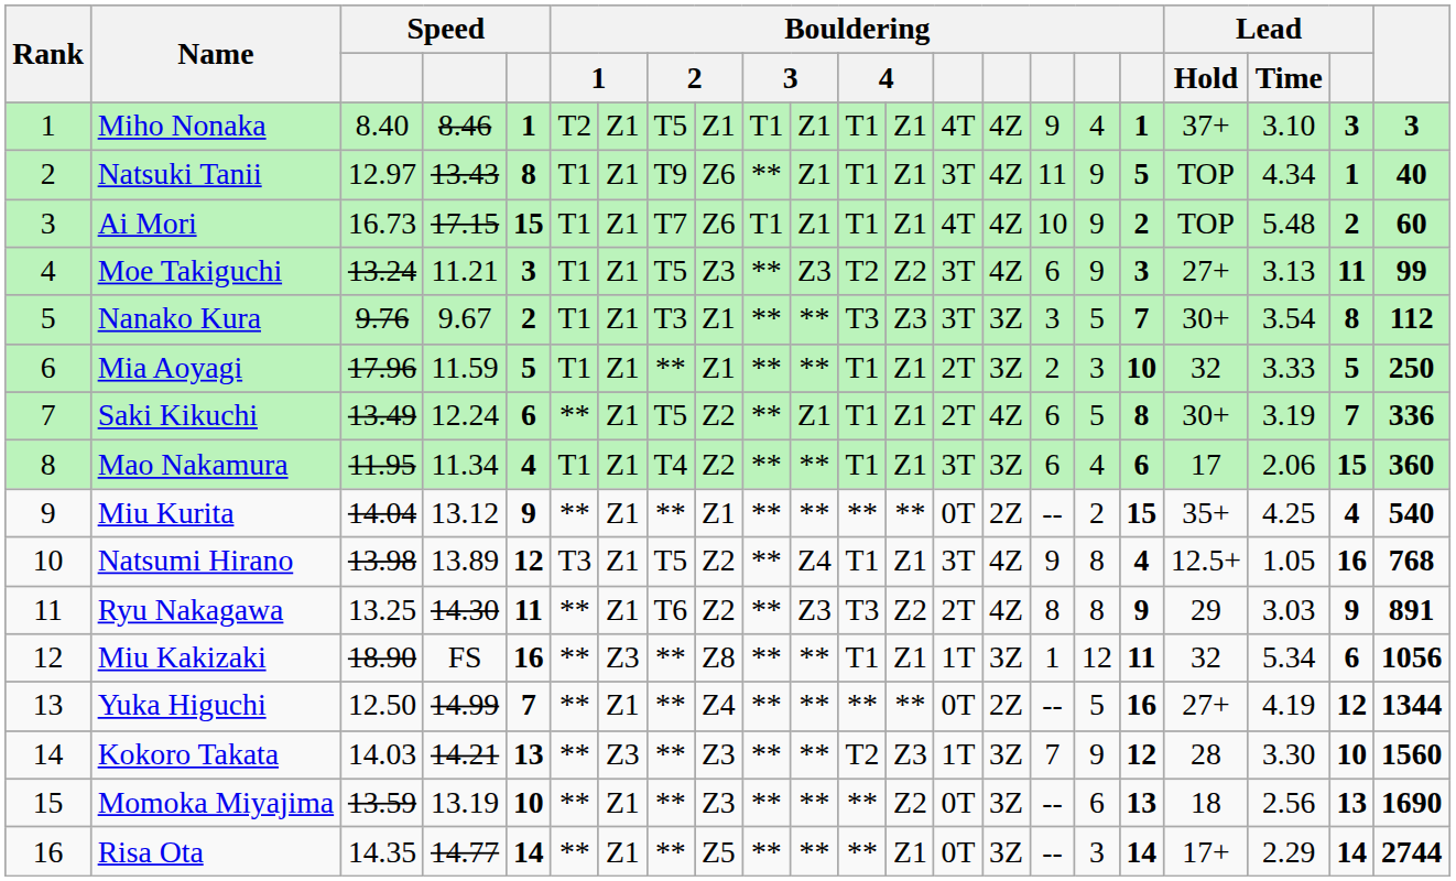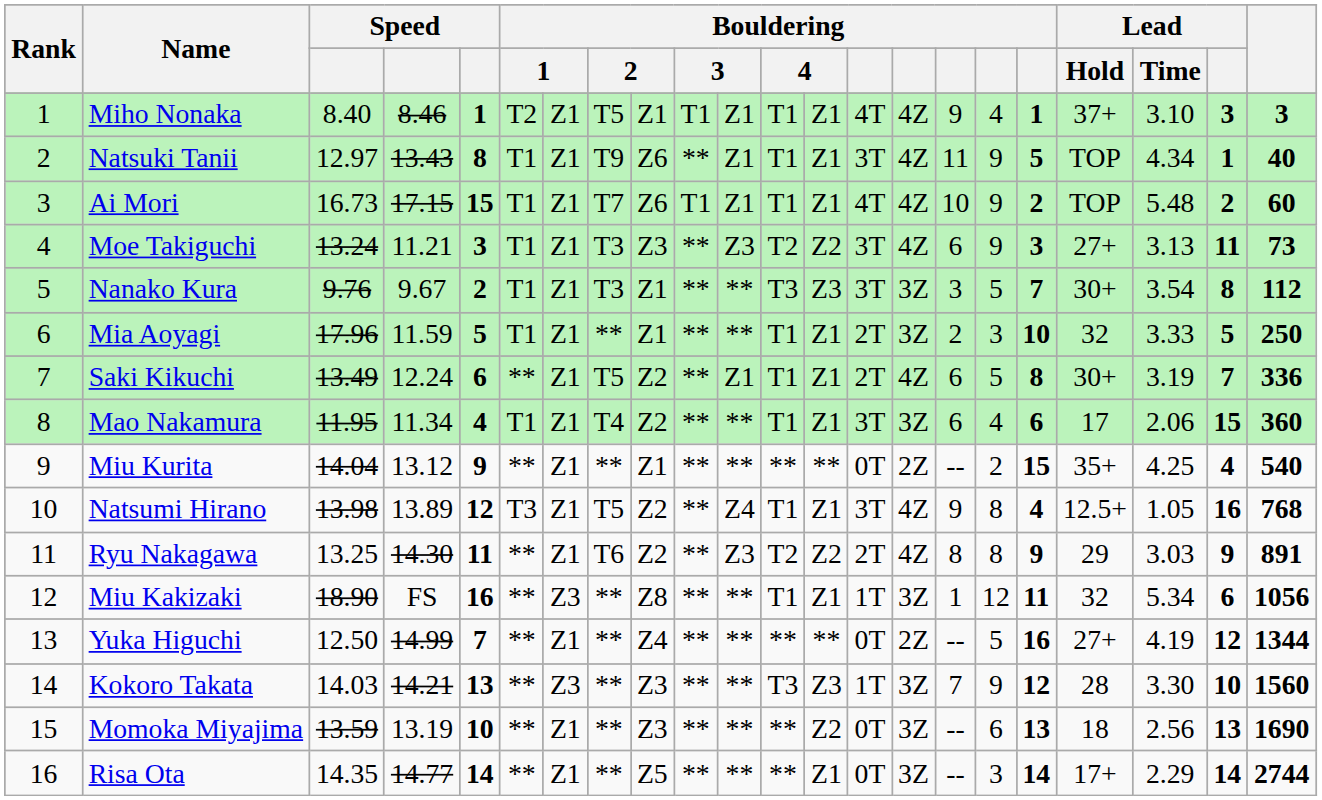 <table class="wikitable sortable" style="text-align:center">
 <tr>
 <th rowspan="2">Rank</th>
 <th rowspan="2">Name</th>
 <th colspan="3">Speed</th>
 <th colspan="13">Bouldering</th>
 <th colspan="3">Lead</th>
 <th rowspan="2"></th>
 </tr>
 <tr>
 <th></th>
 <th></th>
 <th></th>
 <th colspan="2">1</th>
 <th colspan="2">2</th>
 <th colspan="2">3</th>
 <th colspan="2">4</th>
 <th></th>
 <th></th>
 <th></th>
 <th></th>
 <th></th>
 <th>Hold</th>
 <th>Time</th>
 <th></th>
 </tr>
 <tr bgcolor=bbf3bb>
 <td>1</td>
 <td align="left"><a href='#'>Miho Nonaka</a></td>
 <td>8.40</td>
 <td><s>8.46</s></td>
 <td><strong>1</strong></td>
 <td>T2</td>
 <td>Z1</td>
 <td>T5</td>
 <td>Z1</td>
 <td>T1</td>
 <td>Z1</td>
 <td>T1</td>
 <td>Z1</td>
 <td>4T</td>
 <td>4Z</td>
 <td>9</td>
 <td>4</td>
 <td><strong>1</strong></td>
 <td>37+</td>
 <td>3.10</td>
 <td><strong>3</strong></td>
 <td><strong>3</strong></td>
 </tr>
 <tr bgcolor=bbf3bb>
 <td>2</td>
 <td align="left"><a href='#'>Natsuki Tanii</a></td>
 <td>12.97</td>
 <td><s>13.43</s></td>
 <td><strong>8</strong></td>
 <td>T1</td>
 <td>Z1</td>
 <td>T9</td>
 <td>Z6</td>
 <td>**</td>
 <td>Z1</td>
 <td>T1</td>
 <td>Z1</td>
 <td>3T</td>
 <td>4Z</td>
 <td>11</td>
 <td>9</td>
 <td><strong>5</strong></td>
 <td>TOP</td>
 <td>4.34</td>
 <td><strong>1</strong></td>
 <td><strong>40</strong></td>
 </tr>
 <tr bgcolor=bbf3bb>
 <td>3</td>
 <td align="left"><a href='#'>Ai Mori</a></td>
 <td>16.73</td>
 <td><s>17.15</s></td>
 <td><strong>15</strong></td>
 <td>T1</td>
 <td>Z1</td>
 <td>T7</td>
 <td>Z6</td>
 <td>T1</td>
 <td>Z1</td>
 <td>T1</td>
 <td>Z1</td>
 <td>4T</td>
 <td>4Z</td>
 <td>10</td>
 <td>9</td>
 <td><strong>2</strong></td>
 <td>TOP</td>
 <td>5.48</td>
 <td><strong>2</strong></td>
 <td><strong>60</strong></td>
 </tr>
 <tr bgcolor=bbf3bb>
 <td>4</td>
 <td align="left"><a href='#'>Moe Takiguchi</a></td>
 <td><s>13.24</s></td>
 <td>11.21</td>
 <td><strong>3</strong></td>
 <td>T1</td>
 <td>Z1</td>
-<td>T5</td>
+<td>T3</td>
 <td>Z3</td>
 <td>**</td>
 <td>Z3</td>
 <td>T2</td>
 <td>Z2</td>
 <td>3T</td>
 <td>4Z</td>
 <td>6</td>
 <td>9</td>
 <td><strong>3</strong></td>
 <td>27+</td>
 <td>3.13</td>
 <td><strong>11</strong></td>
-<td><strong>99</strong></td>
+<td><strong>73</strong></td>
 </tr>
 <tr bgcolor=bbf3bb>
 <td>5</td>
 <td align="left"><a href='#'>Nanako Kura</a></td>
 <td><s>9.76</s></td>
 <td>9.67</td>
 <td><strong>2</strong></td>
 <td>T1</td>
 <td>Z1</td>
 <td>T3</td>
 <td>Z1</td>
 <td>**</td>
 <td>**</td>
 <td>T3</td>
 <td>Z3</td>
 <td>3T</td>
 <td>3Z</td>
 <td>3</td>
 <td>5</td>
 <td><strong>7</strong></td>
 <td>30+</td>
 <td>3.54</td>
 <td><strong>8</strong></td>
 <td><strong>112</strong></td>
 </tr>
 <tr bgcolor=bbf3bb>
 <td>6</td>
 <td align="left"><a href='#'>Mia Aoyagi</a></td>
 <td><s>17.96</s></td>
 <td>11.59</td>
 <td><strong>5</strong></td>
 <td>T1</td>
 <td>Z1</td>
 <td>**</td>
 <td>Z1</td>
 <td>**</td>
 <td>**</td>
 <td>T1</td>
 <td>Z1</td>
 <td>2T</td>
 <td>3Z</td>
 <td>2</td>
 <td>3</td>
 <td><strong>10</strong></td>
 <td>32</td>
 <td>3.33</td>
 <td><strong>5</strong></td>
 <td><strong>250</strong></td>
 </tr>
 <tr bgcolor=bbf3bb>
 <td>7</td>
 <td align="left"><a href='#'>Saki Kikuchi</a></td>
 <td><s>13.49</s></td>
 <td>12.24</td>
 <td><strong>6</strong></td>
 <td>**</td>
 <td>Z1</td>
 <td>T5</td>
 <td>Z2</td>
 <td>**</td>
 <td>Z1</td>
 <td>T1</td>
 <td>Z1</td>
 <td>2T</td>
 <td>4Z</td>
 <td>6</td>
 <td>5</td>
 <td><strong>8</strong></td>
 <td>30+</td>
 <td>3.19</td>
 <td><strong>7</strong></td>
 <td><strong>336</strong></td>
 </tr>
 <tr bgcolor=bbf3bb>
 <td>8</td>
 <td align="left"><a href='#'>Mao Nakamura</a></td>
 <td><s>11.95</s></td>
 <td>11.34</td>
 <td><strong>4</strong></td>
 <td>T1</td>
 <td>Z1</td>
 <td>T4</td>
 <td>Z2</td>
 <td>**</td>
 <td>**</td>
 <td>T1</td>
 <td>Z1</td>
 <td>3T</td>
 <td>3Z</td>
 <td>6</td>
 <td>4</td>
 <td><strong>6</strong></td>
 <td>17</td>
 <td>2.06</td>
 <td><strong>15</strong></td>
 <td><strong>360</strong></td>
 </tr>
 <tr>
 <td>9</td>
 <td align="left"><a href='#'>Miu Kurita</a></td>
 <td><s>14.04</s></td>
 <td>13.12</td>
 <td><strong>9</strong></td>
 <td>**</td>
 <td>Z1</td>
 <td>**</td>
 <td>Z1</td>
 <td>**</td>
 <td>**</td>
 <td>**</td>
 <td>**</td>
 <td>0T</td>
 <td>2Z</td>
 <td>--</td>
 <td>2</td>
 <td><strong>15</strong></td>
 <td>35+</td>
 <td>4.25</td>
 <td><strong>4</strong></td>
 <td><strong>540</strong></td>
 </tr>
 <tr>
 <td>10</td>
 <td align="left"><a href='#'>Natsumi Hirano</a></td>
 <td><s>13.98</s></td>
 <td>13.89</td>
 <td><strong>12</strong></td>
 <td>T3</td>
 <td>Z1</td>
 <td>T5</td>
 <td>Z2</td>
 <td>**</td>
 <td>Z4</td>
 <td>T1</td>
 <td>Z1</td>
 <td>3T</td>
 <td>4Z</td>
 <td>9</td>
 <td>8</td>
 <td><strong>4</strong></td>
 <td>12.5+</td>
 <td>1.05</td>
 <td><strong>16</strong></td>
 <td><strong>768</strong></td>
 </tr>
 <tr>
 <td>11</td>
 <td align="left"><a href='#'>Ryu Nakagawa</a></td>
 <td>13.25</td>
 <td><s>14.30</s></td>
 <td><strong>11</strong></td>
 <td>**</td>
 <td>Z1</td>
 <td>T6</td>
 <td>Z2</td>
 <td>**</td>
 <td>Z3</td>
-<td>T3</td>
+<td>T2</td>
 <td>Z2</td>
 <td>2T</td>
 <td>4Z</td>
 <td>8</td>
 <td>8</td>
 <td><strong>9</strong></td>
 <td>29</td>
 <td>3.03</td>
 <td><strong>9</strong></td>
 <td><strong>891</strong></td>
 </tr>
 <tr>
 <td>12</td>
 <td align="left"><a href='#'>Miu Kakizaki</a></td>
 <td><s>18.90</s></td>
 <td>FS</td>
 <td><strong>16</strong></td>
 <td>**</td>
 <td>Z3</td>
 <td>**</td>
 <td>Z8</td>
 <td>**</td>
 <td>**</td>
 <td>T1</td>
 <td>Z1</td>
 <td>1T</td>
 <td>3Z</td>
 <td>1</td>
 <td>12</td>
 <td><strong>11</strong></td>
 <td>32</td>
 <td>5.34</td>
 <td><strong>6</strong></td>
 <td><strong>1056</strong></td>
 </tr>
 <tr>
 <td>13</td>
 <td align="left"><a href='#'>Yuka Higuchi</a></td>
 <td>12.50</td>
 <td><s>14.99</s></td>
 <td><strong>7</strong></td>
 <td>**</td>
 <td>Z1</td>
 <td>**</td>
 <td>Z4</td>
 <td>**</td>
 <td>**</td>
 <td>**</td>
 <td>**</td>
 <td>0T</td>
 <td>2Z</td>
 <td>--</td>
 <td>5</td>
 <td><strong>16</strong></td>
 <td>27+</td>
 <td>4.19</td>
 <td><strong>12</strong></td>
 <td><strong>1344</strong></td>
 </tr>
 <tr>
 <td>14</td>
 <td align="left"><a href='#'>Kokoro Takata</a></td>
 <td>14.03</td>
 <td><s>14.21</s></td>
 <td><strong>13</strong></td>
 <td>**</td>
 <td>Z3</td>
 <td>**</td>
 <td>Z3</td>
 <td>**</td>
 <td>**</td>
-<td>T2</td>
+<td>T3</td>
 <td>Z3</td>
 <td>1T</td>
 <td>3Z</td>
 <td>7</td>
 <td>9</td>
 <td><strong>12</strong></td>
 <td>28</td>
 <td>3.30</td>
 <td><strong>10</strong></td>
 <td><strong>1560</strong></td>
 </tr>
 <tr>
 <td>15</td>
 <td align="left"><a href='#'>Momoka Miyajima</a></td>
 <td><s>13.59</s></td>
 <td>13.19</td>
 <td><strong>10</strong></td>
 <td>**</td>
 <td>Z1</td>
 <td>**</td>
 <td>Z3</td>
 <td>**</td>
 <td>**</td>
 <td>**</td>
 <td>Z2</td>
 <td>0T</td>
 <td>3Z</td>
 <td>--</td>
 <td>6</td>
 <td><strong>13</strong></td>
 <td>18</td>
 <td>2.56</td>
 <td><strong>13</strong></td>
 <td><strong>1690</strong></td>
 </tr>
 <tr>
 <td>16</td>
 <td align="left"><a href='#'>Risa Ota</a></td>
 <td>14.35</td>
 <td><s>14.77</s></td>
 <td><strong>14</strong></td>
 <td>**</td>
 <td>Z1</td>
 <td>**</td>
 <td>Z5</td>
 <td>**</td>
 <td>**</td>
 <td>**</td>
 <td>Z1</td>
 <td>0T</td>
 <td>3Z</td>
 <td>--</td>
 <td>3</td>
 <td><strong>14</strong></td>
 <td>17+</td>
 <td>2.29</td>
 <td><strong>14</strong></td>
 <td><strong>2744</strong></td>
 </tr>
 </table>
